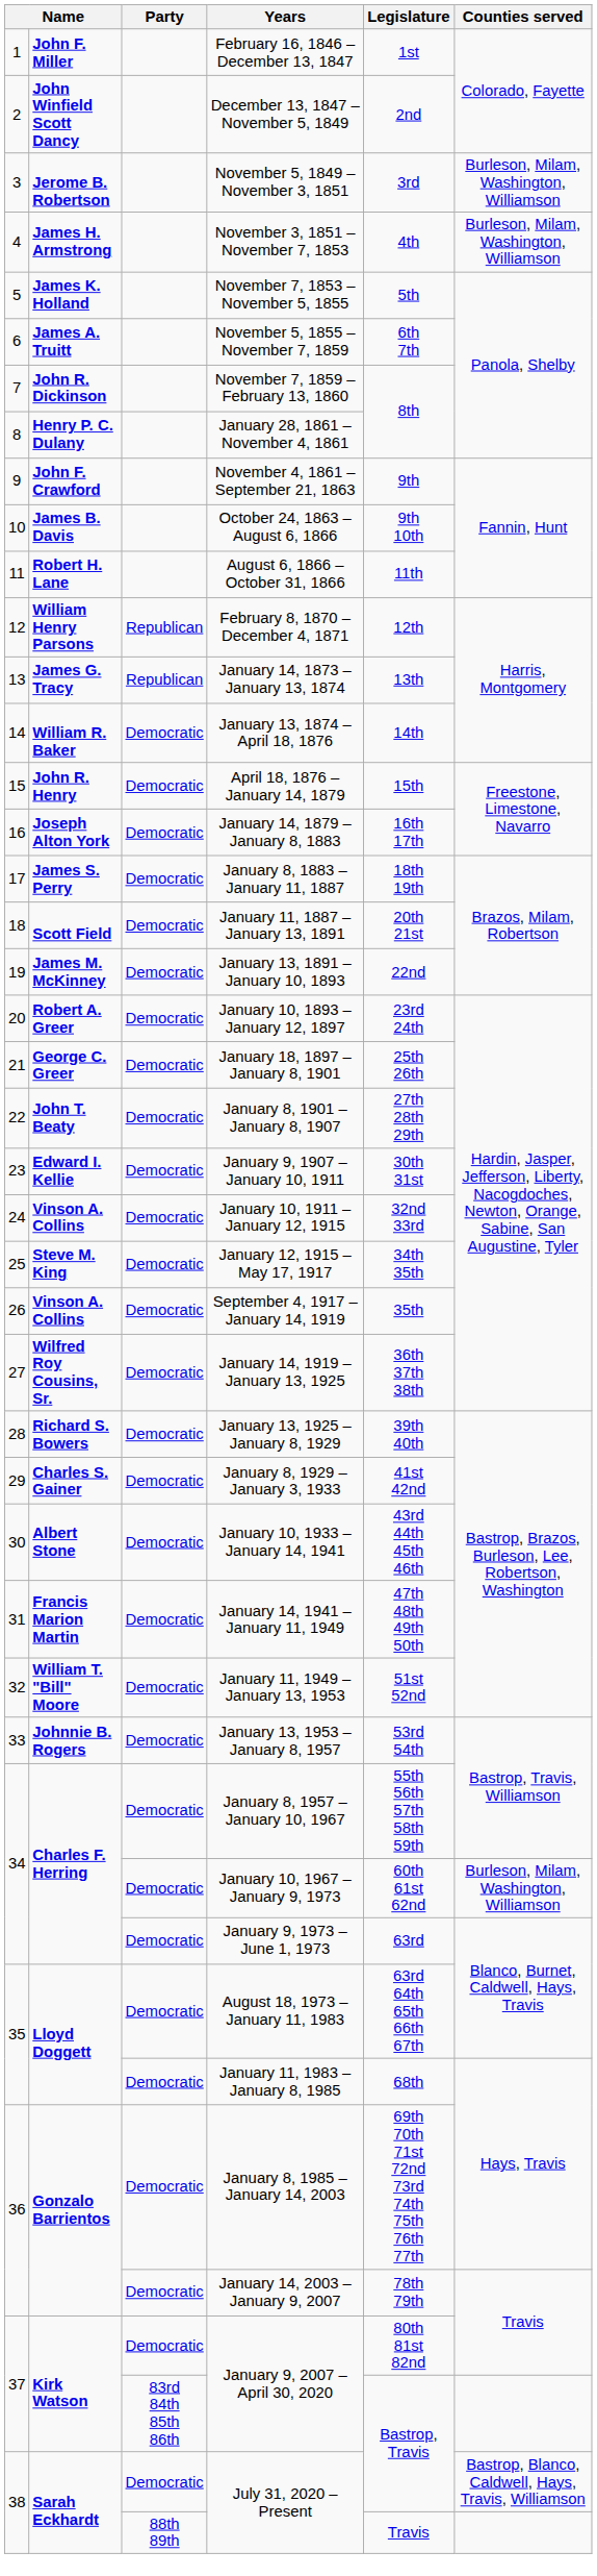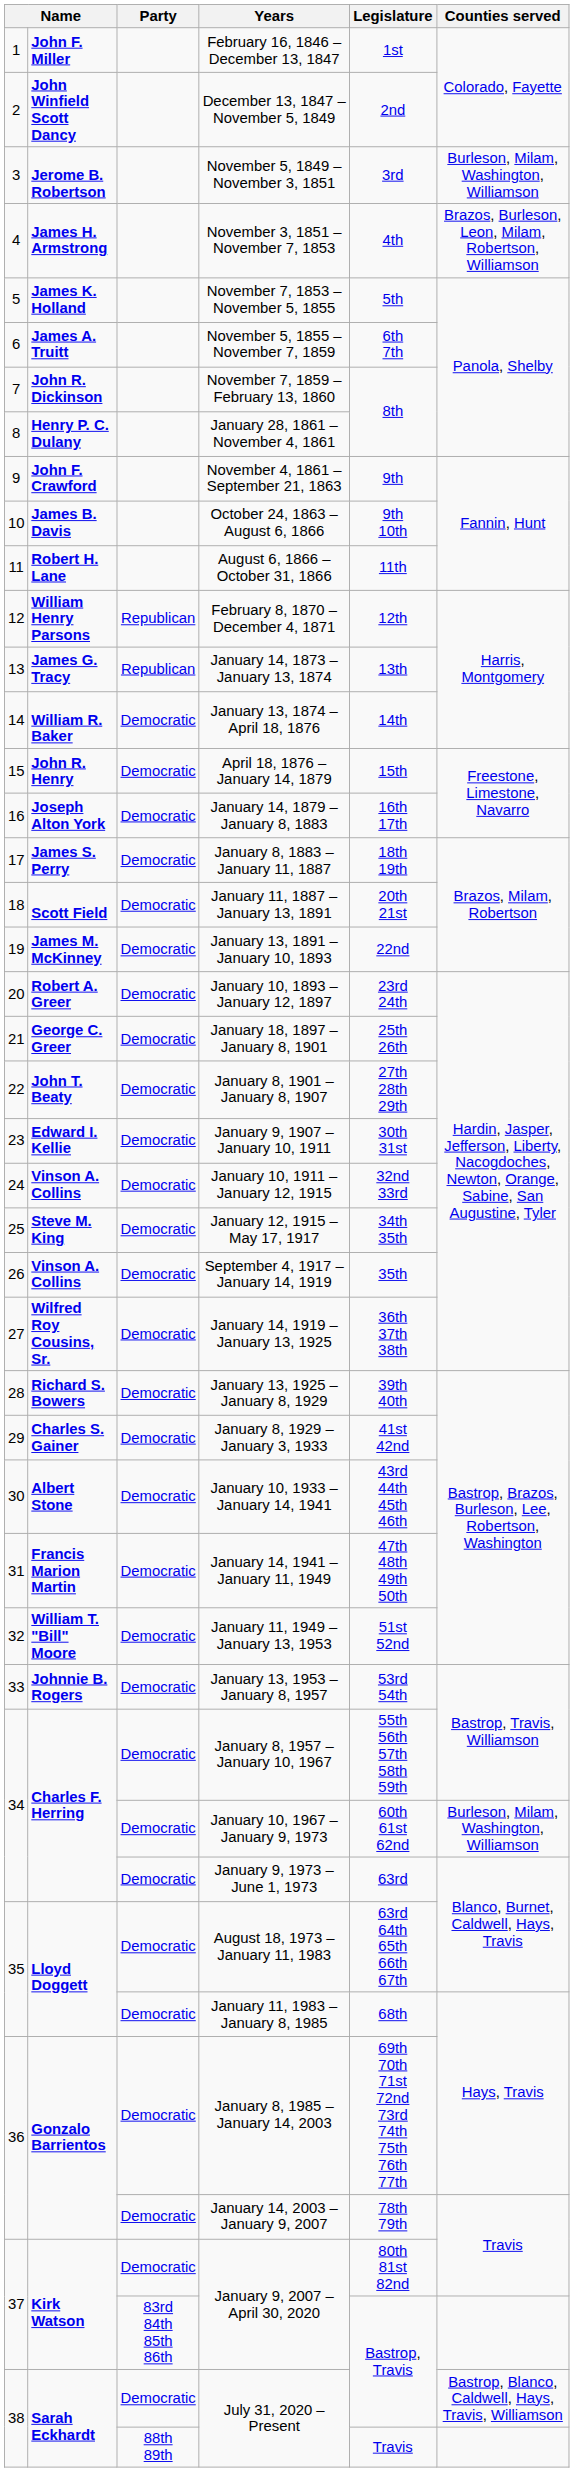 <table class=wikitable style="text-align:center">
 <tr>
 <th colspan=2>Name</th>
 <th>Party</th>
 <th>Years</th>
 <th>Legislature</th>
 <th>Counties served</th>
 </tr>
 <tr style="height:3em">
 <td>1</td>
 <td align=left><strong><a href='#'>John F. Miller</a></strong></td>
 <td></td>
 <td nowrap>February 16, 1846 –<br>December 13, 1847</td>
 <td><a href='#'>1st</a></td>
 <td rowspan=2><a href='#'>Colorado</a>, <a href='#'>Fayette</a></td>
 </tr>
 <tr style="height:3em">
 <td>2</td>
 <td align=left><strong><a href='#'>John Winfield Scott Dancy</a></strong></td>
 <td></td>
 <td nowrap>December 13, 1847 –<br>November 5, 1849</td>
 <td><a href='#'>2nd</a></td>
 </tr>
 <tr style="height:3em">
 <td>3</td>
 <td align=left><br><strong><a href='#'>Jerome B. Robertson</a></strong></td>
 <td></td>
 <td nowrap>November 5, 1849 –<br>November 3, 1851</td>
 <td><a href='#'>3rd</a></td>
 <td><a href='#'>Burleson</a>, <a href='#'>Milam</a>, <a href='#'>Washington</a>, <a href='#'>Williamson</a></td>
 </tr>
 <tr style="height:3em">
 <td>4</td>
 <td align=left><strong><a href='#'>James H. Armstrong</a></strong></td>
 <td></td>
 <td nowrap>November 3, 1851 –<br>November 7, 1853</td>
 <td><a href='#'>4th</a></td>
-<td><a href='#'>Burleson</a>, <a href='#'>Milam</a>, <a href='#'>Washington</a>, <a href='#'>Williamson</a></td>
+<td><a href='#'>Brazos</a>, <a href='#'>Burleson</a>, <a href='#'>Leon</a>, <a href='#'>Milam</a>, <a href='#'>Robertson</a>, <a href='#'>Williamson</a></td>
 </tr>
 <tr style="height:3em">
 <td>5</td>
 <td align=left><strong><a href='#'>James K. Holland</a></strong></td>
 <td></td>
 <td nowrap>November 7, 1853 –<br>November 5, 1855</td>
 <td><a href='#'>5th</a></td>
 <td rowspan=4><a href='#'>Panola</a>, <a href='#'>Shelby</a></td>
 </tr>
 <tr style="height:3em">
 <td>6</td>
 <td align=left><strong><a href='#'>James A. Truitt</a></strong></td>
 <td></td>
 <td nowrap>November 5, 1855 –<br>November 7, 1859</td>
 <td><a href='#'>6th</a><br><a href='#'>7th</a></td>
 </tr>
 <tr style="height:3em">
 <td>7</td>
 <td align=left><strong><a href='#'>John R. Dickinson</a></strong></td>
 <td></td>
 <td nowrap>November 7, 1859 –<br>February 13, 1860</td>
 <td rowspan=2><a href='#'>8th</a></td>
 </tr>
 <tr style="height:3em">
 <td>8</td>
 <td align=left><strong><a href='#'>Henry P. C. Dulany</a></strong></td>
 <td></td>
 <td nowrap>January 28, 1861 –<br>November 4, 1861</td>
 </tr>
 <tr style="height:3em">
 <td>9</td>
 <td align=left><strong><a href='#'>John F. Crawford</a></strong></td>
 <td></td>
 <td nowrap>November 4, 1861 –<br>September 21, 1863</td>
 <td><a href='#'>9th</a></td>
 <td rowspan=3><a href='#'>Fannin</a>, <a href='#'>Hunt</a></td>
 </tr>
 <tr style="height:3em">
 <td>10</td>
 <td align=left><strong><a href='#'>James B. Davis</a></strong></td>
 <td></td>
 <td nowrap>October 24, 1863 –<br>August 6, 1866</td>
 <td><a href='#'>9th</a><br><a href='#'>10th</a></td>
 </tr>
 <tr style="height:3em">
 <td>11</td>
 <td align=left><strong><a href='#'>Robert H. Lane</a></strong></td>
 <td></td>
 <td nowrap>August 6, 1866 –<br>October 31, 1866</td>
 <td><a href='#'>11th</a></td>
 </tr>
 <tr style="height:3em">
 <td>12</td>
 <td align=left><strong><a href='#'>William Henry Parsons</a></strong></td>
 <td><a href='#'>Republican</a></td>
 <td nowrap>February 8, 1870 –<br>December 4, 1871</td>
 <td><a href='#'>12th</a></td>
 <td rowspan=3><a href='#'>Harris</a>, <a href='#'>Montgomery</a></td>
 </tr>
 <tr style="height:3em">
 <td>13</td>
 <td align=left><strong><a href='#'>James G. Tracy</a></strong></td>
 <td><a href='#'>Republican</a></td>
 <td nowrap>January 14, 1873 –<br>January 13, 1874</td>
 <td><a href='#'>13th</a></td>
 </tr>
 <tr style="height:3em">
 <td>14</td>
 <td align=left><br><strong><a href='#'>William R. Baker</a></strong></td>
 <td><a href='#'>Democratic</a></td>
 <td nowrap>January 13, 1874 –<br>April 18, 1876</td>
 <td><a href='#'>14th</a></td>
 </tr>
 <tr style="height:3em">
 <td>15</td>
 <td align=left><strong><a href='#'>John R. Henry</a></strong></td>
 <td><a href='#'>Democratic</a></td>
 <td nowrap>April 18, 1876 –<br>January 14, 1879</td>
 <td><a href='#'>15th</a></td>
 <td rowspan=2><a href='#'>Freestone</a>, <a href='#'>Limestone</a>, <a href='#'>Navarro</a></td>
 </tr>
 <tr style="height:3em">
 <td>16</td>
 <td align=left><strong><a href='#'>Joseph Alton York</a></strong></td>
 <td><a href='#'>Democratic</a></td>
 <td nowrap>January 14, 1879 –<br>January 8, 1883</td>
 <td><a href='#'>16th</a><br><a href='#'>17th</a></td>
 </tr>
 <tr style="height:3em">
 <td>17</td>
 <td align=left><strong><a href='#'>James S. Perry</a></strong></td>
 <td><a href='#'>Democratic</a></td>
 <td nowrap>January 8, 1883 –<br>January 11, 1887</td>
 <td><a href='#'>18th</a><br><a href='#'>19th</a></td>
 <td rowspan=3><a href='#'>Brazos</a>, <a href='#'>Milam</a>, <a href='#'>Robertson</a></td>
 </tr>
 <tr style="height:3em">
 <td>18</td>
 <td align=left><br><strong><a href='#'>Scott Field</a></strong></td>
 <td><a href='#'>Democratic</a></td>
 <td nowrap>January 11, 1887 –<br>January 13, 1891</td>
 <td><a href='#'>20th</a><br><a href='#'>21st</a></td>
 </tr>
 <tr style="height:3em">
 <td>19</td>
 <td align=left><strong><a href='#'>James M. McKinney</a></strong></td>
 <td><a href='#'>Democratic</a></td>
 <td nowrap>January 13, 1891 –<br>January 10, 1893</td>
 <td><a href='#'>22nd</a></td>
 </tr>
 <tr style="height:3em">
 <td>20</td>
 <td align=left><strong><a href='#'>Robert A. Greer</a></strong></td>
 <td><a href='#'>Democratic</a></td>
 <td nowrap>January 10, 1893 –<br>January 12, 1897</td>
 <td><a href='#'>23rd</a><br><a href='#'>24th</a></td>
 <td rowspan=8><a href='#'>Hardin</a>, <a href='#'>Jasper</a>, <a href='#'>Jefferson</a>, <a href='#'>Liberty</a>, <a href='#'>Nacogdoches</a>, <a href='#'>Newton</a>, <a href='#'>Orange</a>, <a href='#'>Sabine</a>, <a href='#'>San Augustine</a>, <a href='#'>Tyler</a></td>
 </tr>
 <tr style="height:3em">
 <td>21</td>
 <td align=left><strong><a href='#'>George C. Greer</a></strong></td>
 <td><a href='#'>Democratic</a></td>
 <td nowrap>January 18, 1897 –<br>January 8, 1901</td>
 <td><a href='#'>25th</a><br><a href='#'>26th</a></td>
 </tr>
 <tr style="height:3em">
 <td>22</td>
 <td align=left><strong><a href='#'>John T. Beaty</a></strong></td>
 <td><a href='#'>Democratic</a></td>
 <td nowrap>January 8, 1901 –<br>January 8, 1907</td>
 <td><a href='#'>27th</a><br><a href='#'>28th</a><br><a href='#'>29th</a></td>
 </tr>
 <tr style="height:3em">
 <td>23</td>
 <td align=left><strong><a href='#'>Edward I. Kellie</a></strong></td>
 <td><a href='#'>Democratic</a></td>
 <td nowrap>January 9, 1907 –<br>January 10, 1911</td>
 <td><a href='#'>30th</a><br><a href='#'>31st</a></td>
 </tr>
 <tr style="height:3em">
 <td>24</td>
 <td align=left><strong><a href='#'>Vinson A. Collins</a></strong></td>
 <td><a href='#'>Democratic</a></td>
 <td nowrap>January 10, 1911 –<br>January 12, 1915</td>
 <td><a href='#'>32nd</a><br><a href='#'>33rd</a></td>
 </tr>
 <tr style="height:3em">
 <td>25</td>
 <td align=left><strong><a href='#'>Steve M. King</a></strong></td>
 <td><a href='#'>Democratic</a></td>
 <td nowrap>January 12, 1915 –<br>May 17, 1917</td>
 <td><a href='#'>34th</a><br><a href='#'>35th</a></td>
 </tr>
 <tr style="height:3em">
 <td>26</td>
 <td align=left><strong><a href='#'>Vinson A. Collins</a></strong></td>
 <td><a href='#'>Democratic</a></td>
 <td nowrap>September 4, 1917 –<br>January 14, 1919</td>
 <td><a href='#'>35th</a></td>
 </tr>
 <tr style="height:3em">
 <td>27</td>
 <td align=left><strong><a href='#'>Wilfred Roy Cousins, Sr.</a></strong></td>
 <td><a href='#'>Democratic</a></td>
 <td nowrap>January 14, 1919 –<br>January 13, 1925</td>
 <td><a href='#'>36th</a><br><a href='#'>37th</a><br><a href='#'>38th</a></td>
 </tr>
 <tr style="height:3em">
 <td>28</td>
 <td align=left><strong><a href='#'>Richard S. Bowers</a></strong></td>
 <td><a href='#'>Democratic</a></td>
 <td nowrap>January 13, 1925 –<br>January 8, 1929</td>
 <td><a href='#'>39th</a><br><a href='#'>40th</a></td>
 <td rowspan=5><a href='#'>Bastrop</a>, <a href='#'>Brazos</a>, <a href='#'>Burleson</a>, <a href='#'>Lee</a>, <a href='#'>Robertson</a>, <a href='#'>Washington</a></td>
 </tr>
 <tr style="height:3em">
 <td>29</td>
 <td align=left><strong><a href='#'>Charles S. Gainer</a></strong></td>
 <td><a href='#'>Democratic</a></td>
 <td nowrap>January 8, 1929 –<br>January 3, 1933</td>
 <td><a href='#'>41st</a><br><a href='#'>42nd</a></td>
 </tr>
 <tr style="height:3em">
 <td>30</td>
 <td align=left><strong><a href='#'>Albert Stone</a></strong></td>
 <td><a href='#'>Democratic</a></td>
 <td nowrap>January 10, 1933 –<br>January 14, 1941</td>
 <td><a href='#'>43rd</a><br><a href='#'>44th</a><br><a href='#'>45th</a><br><a href='#'>46th</a></td>
 </tr>
 <tr style="height:3em">
 <td>31</td>
 <td align=left><strong><a href='#'>Francis Marion Martin</a></strong></td>
 <td><a href='#'>Democratic</a></td>
 <td nowrap>January 14, 1941 –<br>January 11, 1949</td>
 <td><a href='#'>47th</a><br><a href='#'>48th</a><br><a href='#'>49th</a><br><a href='#'>50th</a></td>
 </tr>
 <tr style="height:3em">
 <td>32</td>
 <td align=left><strong><a href='#'>William T. "Bill" Moore</a></strong></td>
 <td><a href='#'>Democratic</a></td>
 <td nowrap>January 11, 1949 –<br>January 13, 1953</td>
 <td><a href='#'>51st</a><br><a href='#'>52nd</a></td>
 </tr>
 <tr style="height:3em">
 <td>33</td>
 <td align=left><strong><a href='#'>Johnnie B. Rogers</a></strong></td>
 <td><a href='#'>Democratic</a></td>
 <td nowrap>January 13, 1953 –<br>January 8, 1957</td>
 <td><a href='#'>53rd</a><br><a href='#'>54th</a></td>
 <td rowspan=2><a href='#'>Bastrop</a>, <a href='#'>Travis</a>, <a href='#'>Williamson</a></td>
 </tr>
 <tr style="height:3em">
 <td rowspan=3>34</td>
 <td rowspan=3 align=left><strong><a href='#'>Charles F. Herring</a></strong></td>
 <td><a href='#'>Democratic</a></td>
 <td nowrap>January 8, 1957 –<br>January 10, 1967</td>
 <td><a href='#'>55th</a><br><a href='#'>56th</a><br><a href='#'>57th</a><br><a href='#'>58th</a><br><a href='#'>59th</a></td>
 </tr>
 <tr style="height:3em">
 <td><a href='#'>Democratic</a></td>
 <td nowrap>January 10, 1967 –<br>January 9, 1973</td>
 <td><a href='#'>60th</a><br><a href='#'>61st</a><br><a href='#'>62nd</a></td>
 <td><a href='#'>Burleson</a>, <a href='#'>Milam</a>, <a href='#'>Washington</a>, <a href='#'>Williamson</a></td>
 </tr>
 <tr style="height:3em">
 <td><a href='#'>Democratic</a></td>
 <td nowrap>January 9, 1973 –<br>June 1, 1973</td>
 <td><a href='#'>63rd</a></td>
 <td rowspan=2><a href='#'>Blanco</a>, <a href='#'>Burnet</a>, <a href='#'>Caldwell</a>, <a href='#'>Hays</a>, <a href='#'>Travis</a></td>
 </tr>
 <tr style="height:3em">
 <td rowspan=2>35</td>
 <td rowspan=2 align=left><br><strong><a href='#'>Lloyd Doggett</a></strong></td>
 <td><a href='#'>Democratic</a></td>
 <td nowrap>August 18, 1973 –<br>January 11, 1983</td>
 <td><a href='#'>63rd</a><br><a href='#'>64th</a><br><a href='#'>65th</a><br><a href='#'>66th</a><br><a href='#'>67th</a></td>
 </tr>
 <tr style="height:3em">
 <td><a href='#'>Democratic</a></td>
 <td nowrap>January 11, 1983 –<br>January 8, 1985</td>
 <td><a href='#'>68th</a></td>
 <td rowspan=2><a href='#'>Hays</a>, <a href='#'>Travis</a></td>
 </tr>
 <tr style="height:3em">
 <td rowspan=2>36</td>
 <td rowspan=2 align=left><strong><a href='#'>Gonzalo Barrientos</a></strong></td>
 <td><a href='#'>Democratic</a></td>
 <td nowrap>January 8, 1985 –<br>January 14, 2003</td>
 <td><a href='#'>69th</a><br><a href='#'>70th</a><br><a href='#'>71st</a><br><a href='#'>72nd</a><br><a href='#'>73rd</a><br><a href='#'>74th</a><br><a href='#'>75th</a><br><a href='#'>76th</a><br><a href='#'>77th</a></td>
 </tr>
 <tr style="height:3em">
 <td><a href='#'>Democratic</a></td>
 <td nowrap>January 14, 2003 –<br>January 9, 2007</td>
 <td><a href='#'>78th</a><br><a href='#'>79th</a></td>
 <td rowspan=2><a href='#'>Travis</a></td>
 </tr>
 <tr style="height:3em">
 <td rowspan=2>37</td>
 <td rowspan=2 align=left><br><strong><a href='#'>Kirk Watson</a></strong></td>
 <td><a href='#'>Democratic</a></td>
 <td nowrap rowspan=2>January 9, 2007 –<br>April 30, 2020</td>
 <td><a href='#'>80th</a><br><a href='#'>81st</a><br><a href='#'>82nd</a></td>
 </tr>
 <tr style="height:3em">
 <td><a href='#'>83rd</a><br><a href='#'>84th</a><br><a href='#'>85th</a><br><a href='#'>86th</a></td>
 <td rowspan=2><a href='#'>Bastrop</a>, <a href='#'>Travis</a></td>
 </tr>
 <tr style="height:3em">
 <td rowspan=2>38</td>
 <td align=left rowspan=2><br><strong><a href='#'>Sarah Eckhardt</a></strong></td>
 <td><a href='#'>Democratic</a></td>
 <td nowrap rowspan=2>July 31, 2020 –<br>Present</td>
 <td><a href='#'>Bastrop</a>, <a href='#'>Blanco</a>, <a href='#'>Caldwell</a>, <a href='#'>Hays</a>, <a href='#'>Travis</a>, <a href='#'>Williamson</a></td>
 </tr>
 <tr>
 <td><a href='#'>88th</a><br><a href='#'>89th</a></td>
 <td><a href='#'>Travis</a></td>
 </tr>
 </table>
